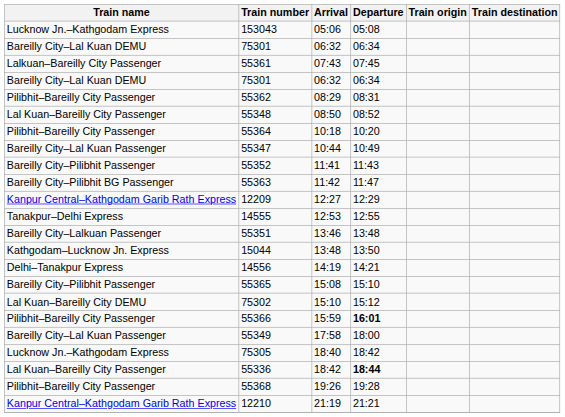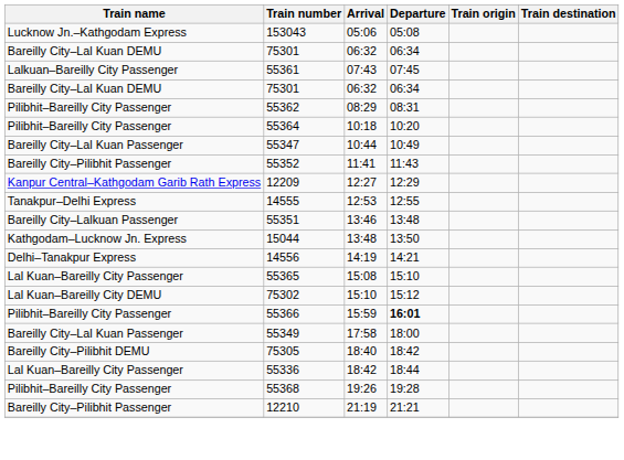 <table class="wikitable">
 <tr>
 <th>Train name</th>
 <th>Train number</th>
 <th>Arrival</th>
 <th>Departure</th>
 <th>Train origin</th>
 <th>Train destination</th>
 </tr>
 <tr>
 <td>Lucknow Jn.–Kathgodam Express</td>
 <td>153043</td>
 <td>05:06</td>
 <td>05:08</td>
 <td></td>
 <td></td>
 </tr>
 <tr>
 <td>Bareilly City–Lal Kuan DEMU</td>
 <td>75301</td>
 <td>06:32</td>
 <td>06:34</td>
 <td></td>
 <td></td>
 </tr>
 <tr>
 <td>Lalkuan–Bareilly City Passenger</td>
 <td>55361</td>
 <td>07:43</td>
 <td>07:45</td>
 <td></td>
 <td></td>
 </tr>
 <tr>
 <td>Bareilly City–Lal Kuan DEMU</td>
 <td>75301</td>
 <td>06:32</td>
 <td>06:34</td>
 <td></td>
 <td></td>
 </tr>
 <tr>
 <td>Pilibhit–Bareilly City Passenger</td>
 <td>55362</td>
 <td>08:29</td>
 <td>08:31</td>
 <td></td>
 <td></td>
 </tr>
 <tr>
-<td>Lal Kuan–Bareilly City Passenger</td>
-<td>55348</td>
-<td>08:50</td>
-<td>08:52</td>
-<td></td>
-<td></td>
-</tr>
-<tr>
 <td>Pilibhit–Bareilly City Passenger</td>
 <td>55364</td>
 <td>10:18</td>
 <td>10:20</td>
 <td></td>
 <td></td>
 </tr>
 <tr>
 <td>Bareilly City–Lal Kuan Passenger</td>
 <td>55347</td>
 <td>10:44</td>
 <td>10:49</td>
 <td></td>
 <td></td>
 </tr>
 <tr>
 <td>Bareilly City–Pilibhit Passenger</td>
 <td>55352</td>
 <td>11:41</td>
 <td>11:43</td>
-<td></td>
-<td></td>
-</tr>
-<tr>
-<td>Bareilly City–Pilibhit BG Passenger</td>
-<td>55363</td>
-<td>11:42</td>
-<td>11:47</td>
 <td></td>
 <td></td>
 </tr>
 <tr>
 <td><a href='#'>Kanpur Central–Kathgodam Garib Rath Express</a></td>
 <td>12209</td>
 <td>12:27</td>
 <td>12:29</td>
 <td></td>
 <td></td>
 </tr>
 <tr>
 <td>Tanakpur–Delhi Express</td>
 <td>14555</td>
 <td>12:53</td>
 <td>12:55</td>
 <td></td>
 <td></td>
 </tr>
 <tr>
 <td>Bareilly City–Lalkuan Passenger</td>
 <td>55351</td>
 <td>13:46</td>
 <td>13:48</td>
 <td></td>
 <td></td>
 </tr>
 <tr>
 <td>Kathgodam–Lucknow Jn. Express</td>
 <td>15044</td>
 <td>13:48</td>
 <td>13:50</td>
 <td></td>
 <td></td>
 </tr>
 <tr>
 <td>Delhi–Tanakpur Express</td>
 <td>14556</td>
 <td>14:19</td>
 <td>14:21</td>
 <td></td>
 <td></td>
 </tr>
 <tr>
-<td>Bareilly City–Pilibhit Passenger</td>
+<td>Lal Kuan–Bareilly City Passenger</td>
 <td>55365</td>
 <td>15:08</td>
 <td>15:10</td>
 <td></td>
 <td></td>
 </tr>
 <tr>
 <td>Lal Kuan–Bareilly City DEMU</td>
 <td>75302</td>
 <td>15:10</td>
 <td>15:12</td>
 <td></td>
 <td></td>
 </tr>
 <tr>
 <td>Pilibhit–Bareilly City Passenger</td>
 <td>55366</td>
 <td>15:59</td>
 <td><strong>16:01</strong></td>
 <td></td>
 <td></td>
 </tr>
 <tr>
 <td>Bareilly City–Lal Kuan Passenger</td>
 <td>55349</td>
 <td>17:58</td>
 <td>18:00</td>
 <td></td>
 <td></td>
 </tr>
 <tr>
-<td>Lucknow Jn.–Kathgodam Express</td>
+<td>Bareilly City–Pilibhit DEMU</td>
 <td>75305</td>
 <td>18:40</td>
 <td>18:42</td>
 <td></td>
 <td></td>
 </tr>
 <tr>
 <td>Lal Kuan–Bareilly City Passenger</td>
 <td>55336</td>
 <td>18:42</td>
-<td><strong>18:44</strong></td>
+<td>18:44</td>
 <td></td>
 <td></td>
 </tr>
 <tr>
 <td>Pilibhit–Bareilly City Passenger</td>
 <td>55368</td>
 <td>19:26</td>
 <td>19:28</td>
 <td></td>
 <td></td>
 </tr>
 <tr>
-<td><a href='#'>Kanpur Central–Kathgodam Garib Rath Express</a></td>
+<td>Bareilly City–Pilibhit Passenger</td>
 <td>12210</td>
 <td>21:19</td>
 <td>21:21</td>
 <td></td>
 <td></td>
 </tr>
 <tr>
 </tr>
 </table>
